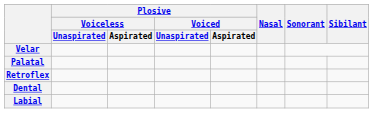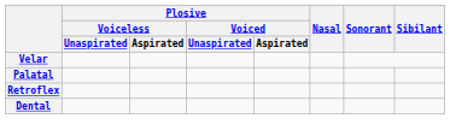 <table class="wikitable" style="text-align:center">
 <tr bgcolor="#CCCCCC">
 <th bgcolor="#FFFFFF" rowspan="3"></th>
 <th colspan="4"><a href='#'>Plosive</a></th>
 <th rowspan="3"><a href='#'>Nasal</a></th>
 <th rowspan="3"><a href='#'>Sonorant</a></th>
 <th rowspan="3"><a href='#'>Sibilant</a></th>
 </tr>
 <tr bgcolor="#CCCCCC">
 <th colspan="2"><a href='#'>Voiceless</a></th>
 <th colspan="2"><a href='#'>Voiced</a></th>
 </tr>
 <tr bgcolor="#CCCCCC">
 <th><a href='#'>Unaspirated</a></th>
 <th>Aspirated</th>
 <th><a href='#'>Unaspirated</a></th>
 <th>Aspirated</th>
 </tr>
 <tr>
 <th><a href='#'>Velar</a></th>
 <td></td>
 <td></td>
 <td></td>
 <td></td>
 <td></td>
 <td colspan="2"></td>
 </tr>
 <tr>
 <th><a href='#'>Palatal</a></th>
 <td></td>
 <td></td>
 <td></td>
 <td></td>
 <td></td>
 <td></td>
 <td></td>
 </tr>
 <tr>
 <th><a href='#'>Retroflex</a></th>
 <td></td>
 <td></td>
 <td></td>
 <td></td>
 <td></td>
 <td></td>
 <td></td>
 </tr>
 <tr>
 <th><a href='#'>Dental</a></th>
 <td></td>
 <td></td>
 <td></td>
 <td></td>
 <td></td>
 <td></td>
 <td></td>
 </tr>
-<tr>
-<th><a href='#'>Labial</a></th>
-<td></td>
-<td></td>
-<td></td>
-<td></td>
-<td></td>
-<td></td>
-<td></td>
-</tr>
 </table>
